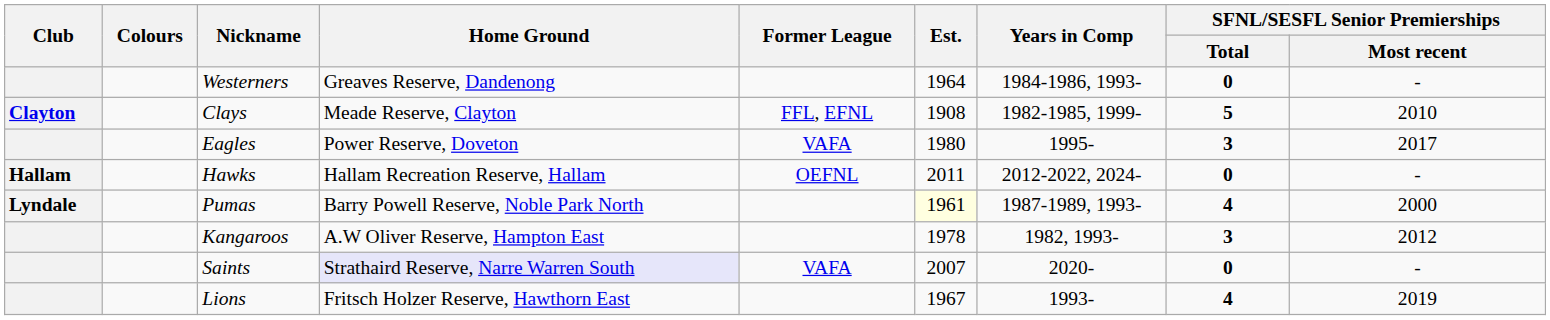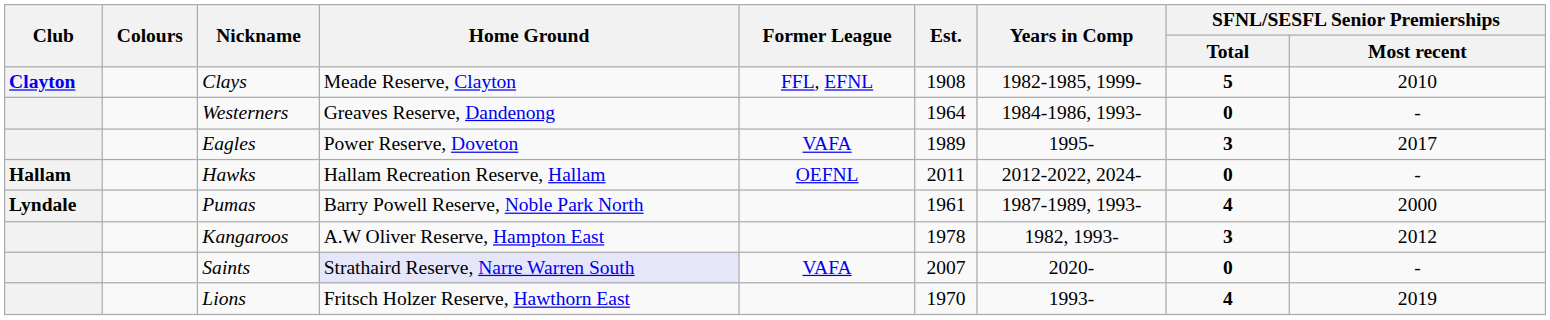 <table class="wikitable sortable" style="width:100%">
 <tr>
 <th rowspan="2">Club</th>
 <th rowspan="2">Colours</th>
 <th rowspan="2">Nickname</th>
 <th rowspan="2">Home Ground</th>
 <th rowspan="2">Former League</th>
 <th rowspan="2">Est.</th>
 <th rowspan="2">Years in Comp</th>
 <th colspan="2">SFNL/SESFL Senior Premierships</th>
 </tr>
 <tr>
 <th>Total</th>
 <th>Most recent</th>
 </tr>
 <tr>
-<th style="text-align:left"></th>
-<td></td>
-<td><em>Westerners</em></td>
-<td>Greaves Reserve, <a href='#'>Dandenong</a></td>
-<td align="center"></td>
-<td align="center">1964</td>
-<td align="center">1984-1986, 1993-</td>
-<td align="center"><strong>0</strong></td>
-<td align="center">-</td>
-</tr>
-<tr>
 <th style="text-align:left"><a href='#'>Clayton</a></th>
 <td></td>
 <td><em>Clays</em></td>
 <td>Meade Reserve, <a href='#'>Clayton</a></td>
 <td align="center"><a href='#'>FFL</a>, <a href='#'>EFNL</a></td>
 <td align="center">1908</td>
 <td align="center">1982-1985, 1999-</td>
 <td align="center"><strong>5</strong></td>
 <td align="center">2010</td>
 </tr>
 <tr>
 <th style="text-align:left"></th>
 <td></td>
+<td><em>Westerners</em></td>
+<td>Greaves Reserve, <a href='#'>Dandenong</a></td>
+<td align="center"></td>
+<td align="center">1964</td>
+<td align="center">1984-1986, 1993-</td>
+<td align="center"><strong>0</strong></td>
+<td align="center">-</td>
+</tr>
+<tr>
+<th style="text-align:left"></th>
+<td></td>
 <td><em>Eagles</em></td>
 <td>Power Reserve, <a href='#'>Doveton</a></td>
 <td align="center"><a href='#'>VAFA</a></td>
-<td align="center">1980</td>
+<td align="center">1989</td>
 <td align="center">1995-</td>
 <td align="center"><strong>3</strong></td>
 <td align="center">2017</td>
 </tr>
 <tr>
 <th style="text-align:left">Hallam</th>
 <td></td>
 <td><em>Hawks</em></td>
 <td>Hallam Recreation Reserve, <a href='#'>Hallam</a></td>
 <td align="center"><a href='#'>OEFNL</a></td>
 <td align="center">2011</td>
 <td align="center">2012-2022, 2024-</td>
 <td align="center"><strong>0</strong></td>
 <td align="center">-</td>
 </tr>
 <tr>
 <th style="text-align:left">Lyndale</th>
 <td></td>
 <td><em>Pumas</em></td>
 <td>Barry Powell Reserve, <a href='#'>Noble Park North</a></td>
 <td align="center"></td>
-<td align="center" style="background: lightyellow;">1961</td>
+<td align="center">1961</td>
 <td align="center">1987-1989, 1993-</td>
 <td align="center"><strong>4</strong></td>
 <td align="center">2000</td>
 </tr>
 <tr>
 <th style="text-align:left"></th>
 <td></td>
 <td><em>Kangaroos</em></td>
 <td>A.W Oliver Reserve, <a href='#'>Hampton East</a></td>
 <td align="center"></td>
 <td align="center">1978</td>
 <td align="center">1982, 1993-</td>
 <td align="center"><strong>3</strong></td>
 <td align="center">2012</td>
 </tr>
 <tr>
 <th style="text-align:left"></th>
 <td></td>
 <td><em>Saints</em></td>
 <td style="background: lavender;">Strathaird Reserve, <a href='#'>Narre Warren South</a></td>
 <td align="center"><a href='#'>VAFA</a></td>
 <td align="center">2007</td>
 <td align="center">2020-</td>
 <td align="center"><strong>0</strong></td>
 <td align="center">-</td>
 </tr>
 <tr>
 <th style="text-align:left"></th>
 <td></td>
 <td><em>Lions</em></td>
 <td>Fritsch Holzer Reserve, <a href='#'>Hawthorn East</a></td>
 <td align="center"></td>
-<td align="center">1967</td>
+<td align="center">1970</td>
 <td align="center">1993-</td>
 <td align="center"><strong>4</strong></td>
 <td align="center">2019</td>
 </tr>
 </table>
